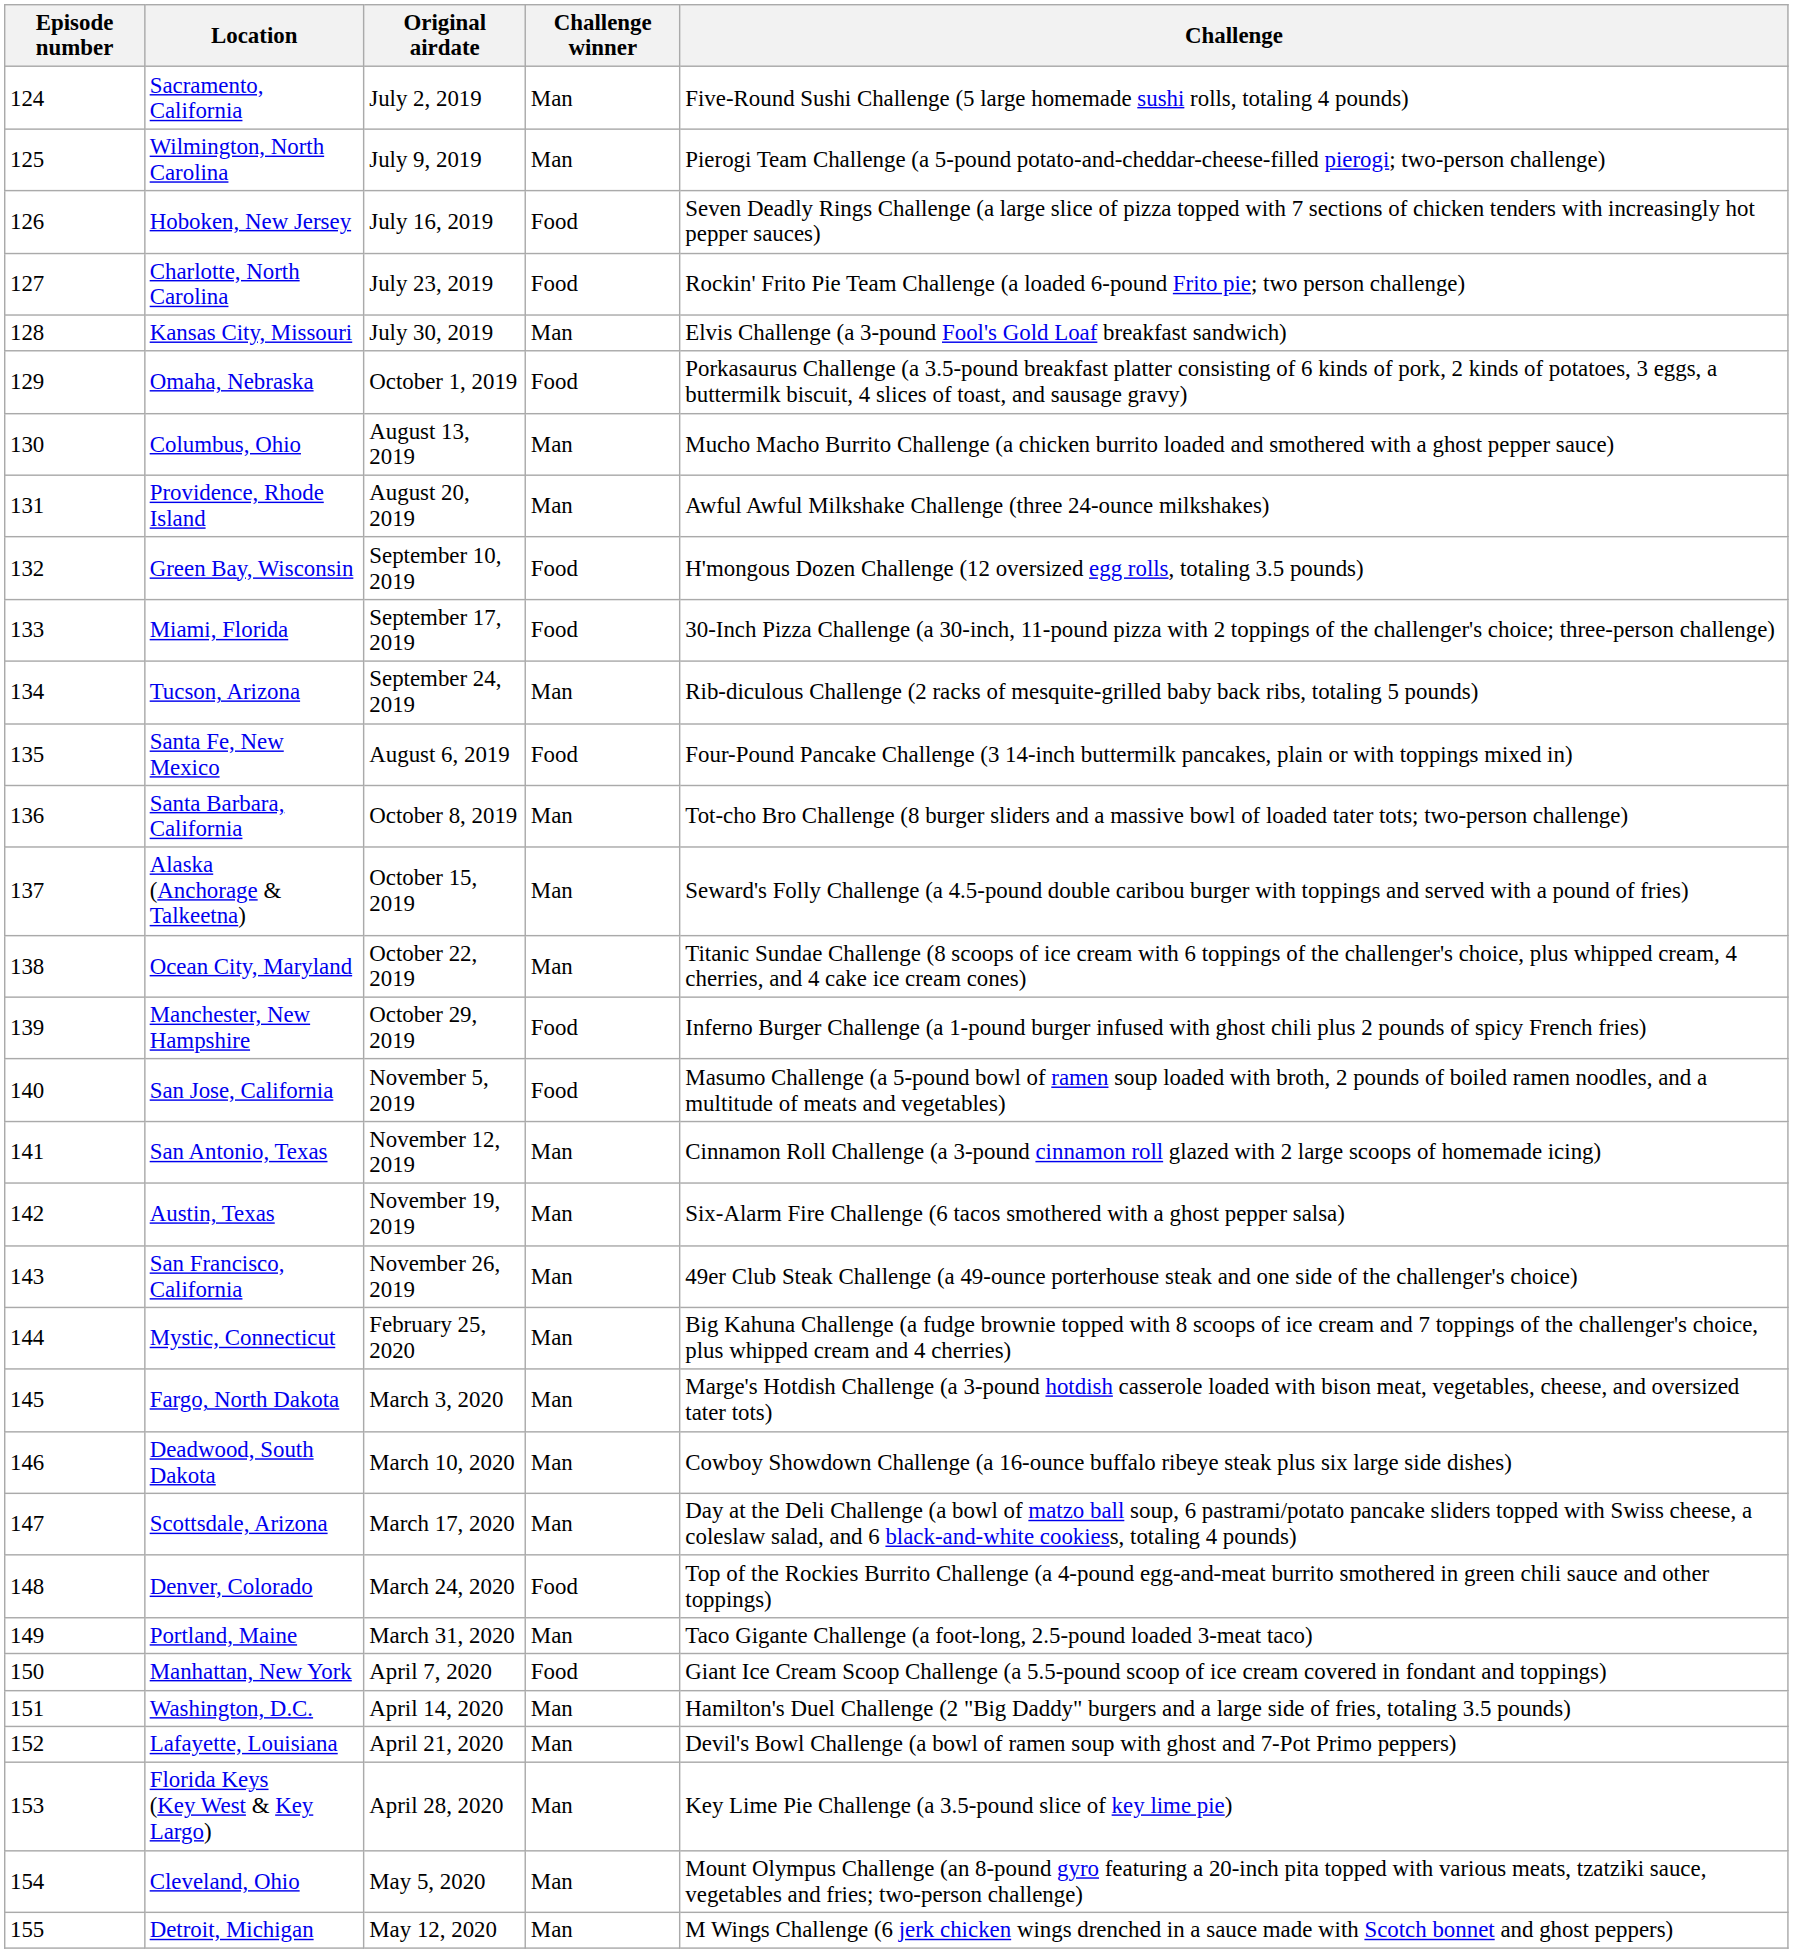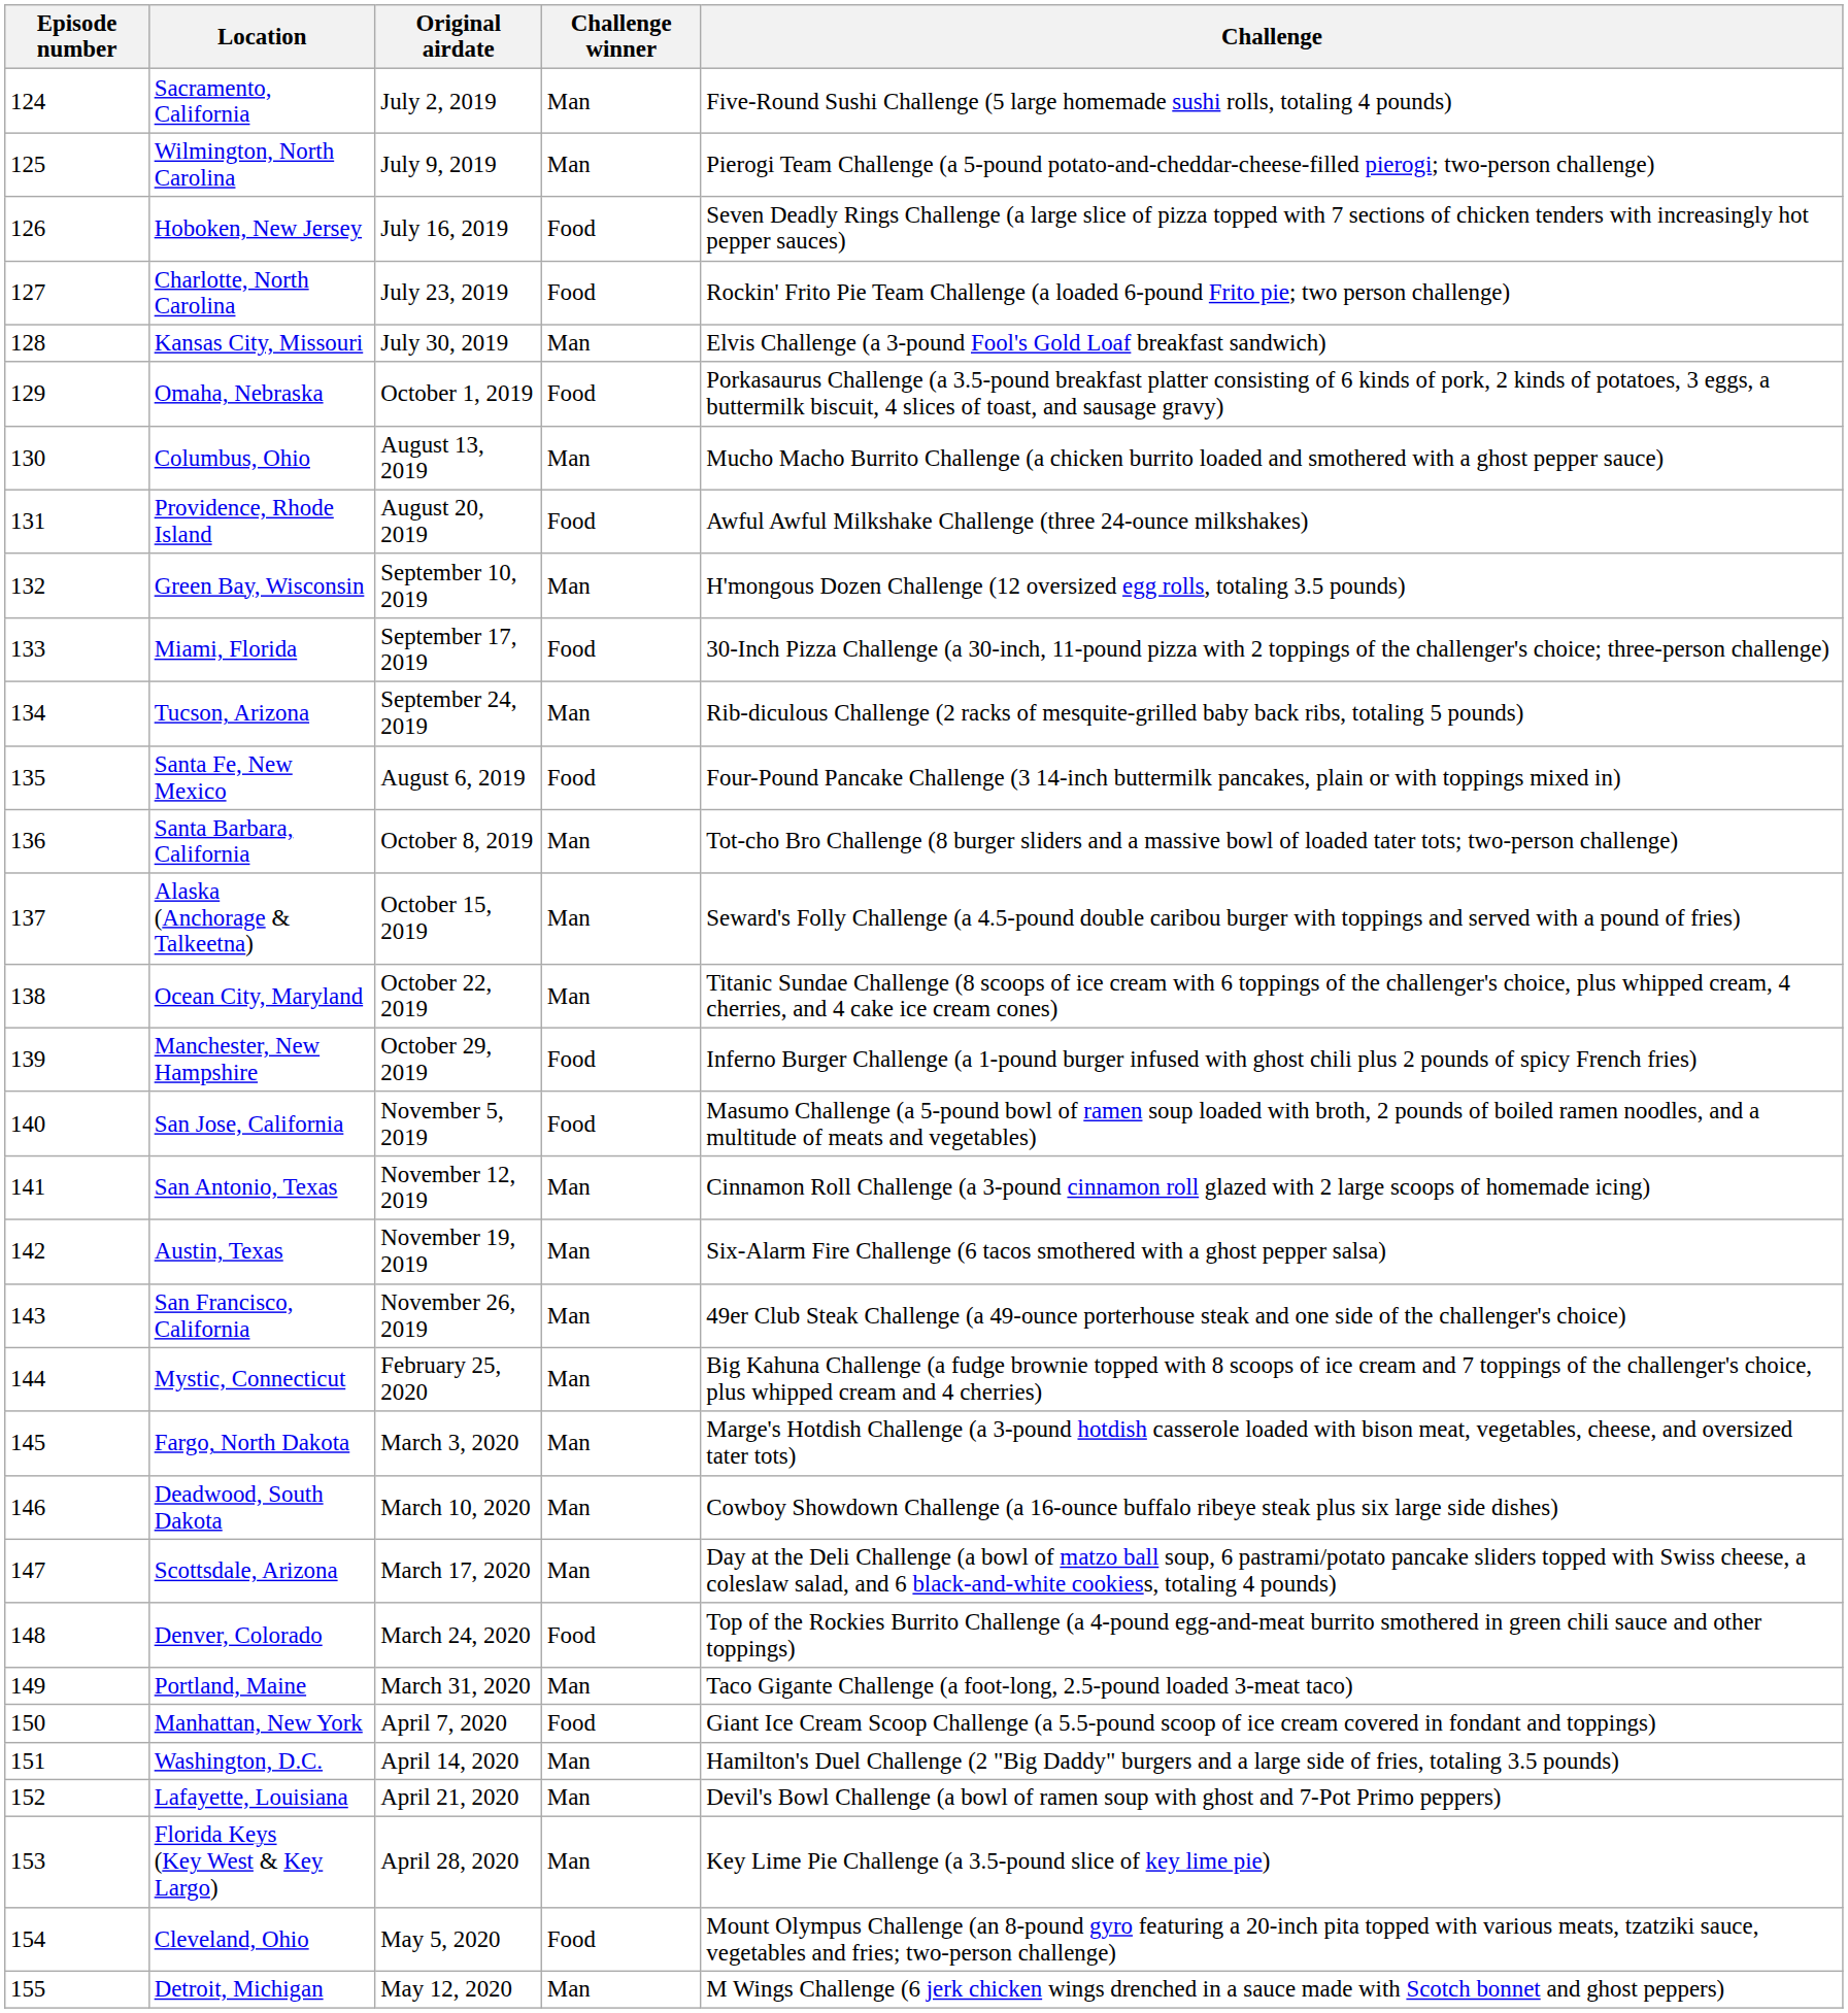 <table class="wikitable sortable" border="2" style="background: White;">
 <tr>
 <th>Episode number</th>
 <th>Location</th>
 <th>Original airdate</th>
 <th>Challenge winner</th>
 <th>Challenge</th>
 </tr>
 <tr>
 <td>124</td>
 <td><a href='#'>Sacramento, California</a></td>
 <td>July 2, 2019</td>
 <td>Man</td>
 <td>Five-Round Sushi Challenge (5 large homemade <a href='#'>sushi</a> rolls, totaling 4 pounds)</td>
 </tr>
 <tr>
 <td>125</td>
 <td><a href='#'>Wilmington, North Carolina</a></td>
 <td>July 9, 2019</td>
 <td>Man</td>
 <td>Pierogi Team Challenge (a 5-pound potato-and-cheddar-cheese-filled <a href='#'>pierogi</a>; two-person challenge)</td>
 </tr>
 <tr>
 <td>126</td>
 <td><a href='#'>Hoboken, New Jersey</a></td>
 <td>July 16, 2019</td>
 <td>Food</td>
 <td>Seven Deadly Rings Challenge (a large slice of pizza topped with 7 sections of chicken tenders with increasingly hot pepper sauces)</td>
 </tr>
 <tr>
 <td>127</td>
 <td><a href='#'>Charlotte, North Carolina</a></td>
 <td>July 23, 2019</td>
 <td>Food</td>
 <td>Rockin' Frito Pie Team Challenge (a loaded 6-pound <a href='#'>Frito pie</a>; two person challenge)</td>
 </tr>
 <tr>
 <td>128</td>
 <td><a href='#'>Kansas City, Missouri</a></td>
 <td>July 30, 2019</td>
 <td>Man</td>
 <td>Elvis Challenge (a 3-pound <a href='#'>Fool's Gold Loaf</a> breakfast sandwich)</td>
 </tr>
 <tr>
 <td>129</td>
 <td><a href='#'>Omaha, Nebraska</a></td>
 <td>October 1, 2019</td>
 <td>Food</td>
 <td>Porkasaurus Challenge (a 3.5-pound breakfast platter consisting of 6 kinds of pork, 2 kinds of potatoes, 3 eggs, a buttermilk biscuit, 4 slices of toast, and sausage gravy)</td>
 </tr>
 <tr>
 <td>130</td>
 <td><a href='#'>Columbus, Ohio</a></td>
 <td>August 13, 2019</td>
 <td>Man</td>
 <td>Mucho Macho Burrito Challenge (a chicken burrito loaded and smothered with a ghost pepper sauce)</td>
 </tr>
 <tr>
 <td>131</td>
 <td><a href='#'>Providence, Rhode Island</a></td>
 <td>August 20, 2019</td>
-<td>Man</td>
+<td>Food</td>
 <td>Awful Awful Milkshake Challenge (three 24-ounce milkshakes)</td>
 </tr>
 <tr>
 <td>132</td>
 <td><a href='#'>Green Bay, Wisconsin</a></td>
 <td>September 10, 2019</td>
-<td>Food</td>
+<td>Man</td>
 <td>H'mongous Dozen Challenge (12 oversized <a href='#'>egg rolls</a>, totaling 3.5 pounds)</td>
 </tr>
 <tr>
 <td>133</td>
 <td><a href='#'>Miami, Florida</a></td>
 <td>September 17, 2019</td>
 <td>Food</td>
 <td>30-Inch Pizza Challenge (a 30-inch, 11-pound pizza with 2 toppings of the challenger's choice; three-person challenge)</td>
 </tr>
 <tr>
 <td>134</td>
 <td><a href='#'>Tucson, Arizona</a></td>
 <td>September 24, 2019</td>
 <td>Man</td>
 <td>Rib-diculous Challenge (2 racks of mesquite-grilled baby back ribs, totaling 5 pounds)</td>
 </tr>
 <tr>
 <td>135</td>
 <td><a href='#'>Santa Fe, New Mexico</a></td>
 <td>August 6, 2019</td>
 <td>Food</td>
 <td>Four-Pound Pancake Challenge (3 14-inch buttermilk pancakes, plain or with toppings mixed in)</td>
 </tr>
 <tr>
 <td>136</td>
 <td><a href='#'>Santa Barbara, California</a></td>
 <td>October 8, 2019</td>
 <td>Man</td>
 <td>Tot-cho Bro Challenge (8 burger sliders and a massive bowl of loaded tater tots; two-person challenge)</td>
 </tr>
 <tr>
 <td>137</td>
 <td><a href='#'>Alaska</a><br> (<a href='#'>Anchorage</a> & <a href='#'>Talkeetna</a>)</td>
 <td>October 15, 2019</td>
 <td>Man</td>
 <td>Seward's Folly Challenge (a 4.5-pound double caribou burger with toppings and served with a pound of fries)</td>
 </tr>
 <tr>
 <td>138</td>
 <td><a href='#'>Ocean City, Maryland</a></td>
 <td>October 22, 2019</td>
 <td>Man</td>
 <td>Titanic Sundae Challenge (8 scoops of ice cream with 6 toppings of the challenger's choice, plus whipped cream, 4 cherries, and 4 cake ice cream cones)</td>
 </tr>
 <tr>
 <td>139</td>
 <td><a href='#'>Manchester, New Hampshire</a></td>
 <td>October 29, 2019</td>
 <td>Food</td>
 <td>Inferno Burger Challenge (a 1-pound burger infused with ghost chili plus 2 pounds of spicy French fries)</td>
 </tr>
 <tr>
 <td>140</td>
 <td><a href='#'>San Jose, California</a></td>
 <td>November 5, 2019</td>
 <td>Food</td>
 <td>Masumo Challenge (a 5-pound bowl of <a href='#'>ramen</a> soup loaded with broth, 2 pounds of boiled ramen noodles, and a multitude of meats and vegetables)</td>
 </tr>
 <tr>
 <td>141</td>
 <td><a href='#'>San Antonio, Texas</a></td>
 <td>November 12, 2019</td>
 <td>Man</td>
 <td>Cinnamon Roll Challenge (a 3-pound <a href='#'>cinnamon roll</a> glazed with 2 large scoops of homemade icing)</td>
 </tr>
 <tr>
 <td>142</td>
 <td><a href='#'>Austin, Texas</a></td>
 <td>November 19, 2019</td>
 <td>Man</td>
 <td>Six-Alarm Fire Challenge (6 tacos smothered with a ghost pepper salsa)</td>
 </tr>
 <tr>
 <td>143</td>
 <td><a href='#'>San Francisco, California</a></td>
 <td>November 26, 2019</td>
 <td>Man</td>
 <td>49er Club Steak Challenge (a 49-ounce porterhouse steak and one side of the challenger's choice)</td>
 </tr>
 <tr>
 <td>144</td>
 <td><a href='#'>Mystic, Connecticut</a></td>
 <td>February 25, 2020</td>
 <td>Man</td>
 <td>Big Kahuna Challenge (a fudge brownie topped with 8 scoops of ice cream and 7 toppings of the challenger's choice, plus whipped cream and 4 cherries)</td>
 </tr>
 <tr>
 <td>145</td>
 <td><a href='#'>Fargo, North Dakota</a></td>
 <td>March 3, 2020</td>
 <td>Man</td>
 <td>Marge's Hotdish Challenge (a 3-pound <a href='#'>hotdish</a> casserole loaded with bison meat, vegetables, cheese, and oversized tater tots)</td>
 </tr>
 <tr>
 <td>146</td>
 <td><a href='#'>Deadwood, South Dakota</a></td>
 <td>March 10, 2020</td>
 <td>Man</td>
 <td>Cowboy Showdown Challenge (a 16-ounce buffalo ribeye steak plus six large side dishes)</td>
 </tr>
 <tr>
 <td>147</td>
 <td><a href='#'>Scottsdale, Arizona</a></td>
 <td>March 17, 2020</td>
 <td>Man</td>
 <td>Day at the Deli Challenge (a bowl of <a href='#'>matzo ball</a> soup, 6 pastrami/potato pancake sliders topped with Swiss cheese, a coleslaw salad, and 6 <a href='#'>black-and-white cookies</a>s, totaling 4 pounds)</td>
 </tr>
 <tr>
 <td>148</td>
 <td><a href='#'>Denver, Colorado</a></td>
 <td>March 24, 2020</td>
 <td>Food</td>
 <td>Top of the Rockies Burrito Challenge (a 4-pound egg-and-meat burrito smothered in green chili sauce and other toppings)</td>
 </tr>
 <tr>
 <td>149</td>
 <td><a href='#'>Portland, Maine</a></td>
 <td>March 31, 2020</td>
 <td>Man</td>
 <td>Taco Gigante Challenge (a foot-long, 2.5-pound loaded 3-meat taco)</td>
 </tr>
 <tr>
 <td>150</td>
 <td><a href='#'>Manhattan, New York</a></td>
 <td>April 7, 2020</td>
 <td>Food</td>
 <td>Giant Ice Cream Scoop Challenge (a 5.5-pound scoop of ice cream covered in fondant and toppings)</td>
 </tr>
 <tr>
 <td>151</td>
 <td><a href='#'>Washington, D.C.</a></td>
 <td>April 14, 2020</td>
 <td>Man</td>
 <td>Hamilton's Duel Challenge (2 "Big Daddy" burgers and a large side of fries, totaling 3.5 pounds)</td>
 </tr>
 <tr>
 <td>152</td>
 <td><a href='#'>Lafayette, Louisiana</a></td>
 <td>April 21, 2020</td>
 <td>Man</td>
 <td>Devil's Bowl Challenge (a bowl of ramen soup with ghost and 7-Pot Primo peppers)</td>
 </tr>
 <tr>
 <td>153</td>
 <td><a href='#'>Florida Keys</a><br>(<a href='#'>Key West</a> & <a href='#'>Key Largo</a>)</td>
 <td>April 28, 2020</td>
 <td>Man</td>
 <td>Key Lime Pie Challenge (a 3.5-pound slice of <a href='#'>key lime pie</a>)</td>
 </tr>
 <tr>
 <td>154</td>
 <td><a href='#'>Cleveland, Ohio</a></td>
 <td>May 5, 2020</td>
-<td>Man</td>
+<td>Food</td>
 <td>Mount Olympus Challenge (an 8-pound <a href='#'>gyro</a> featuring a 20-inch pita topped with various meats, tzatziki sauce, vegetables and fries; two-person challenge)</td>
 </tr>
 <tr>
 <td>155</td>
 <td><a href='#'>Detroit, Michigan</a></td>
 <td>May 12, 2020</td>
 <td>Man</td>
 <td>M Wings Challenge (6 <a href='#'>jerk chicken</a> wings drenched in a sauce made with <a href='#'>Scotch bonnet</a> and ghost peppers)</td>
 </tr>
 </table>
